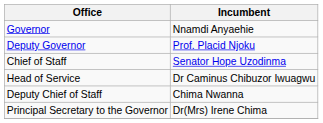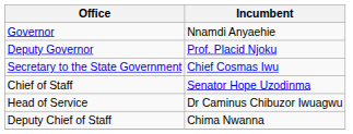 <table class="wikitable" style="font-size: 95%;">
 <tr>
 <th>Office</th>
 <th>Incumbent</th>
 </tr>
 <tr>
 <td><a href='#'>Governor</a></td>
 <td>Nnamdi Anyaehie</td>
 </tr>
 <tr>
 <td><a href='#'>Deputy Governor</a></td>
 <td><a href='#'>Prof. Placid Njoku</a></td>
 </tr>
 <tr>
+<td><a href='#'>Secretary to the State Government</a></td>
+<td><a href='#'>Chief Cosmas Iwu</a></td>
+</tr>
+<tr>
 <td>Chief of Staff</td>
 <td><a href='#'>Senator Hope Uzodinma</a></td>
 </tr>
 <tr>
 <td>Head of Service</td>
 <td>Dr Caminus Chibuzor Iwuagwu</td>
 </tr>
 <tr>
 <td>Deputy Chief of Staff</td>
 <td>Chima Nwanna</td>
 </tr>
 <tr>
-<td>Principal Secretary to the Governor</td>
-<td>Dr(Mrs) Irene Chima</td>
-</tr>
-<tr>
 </tr>
 </table>
